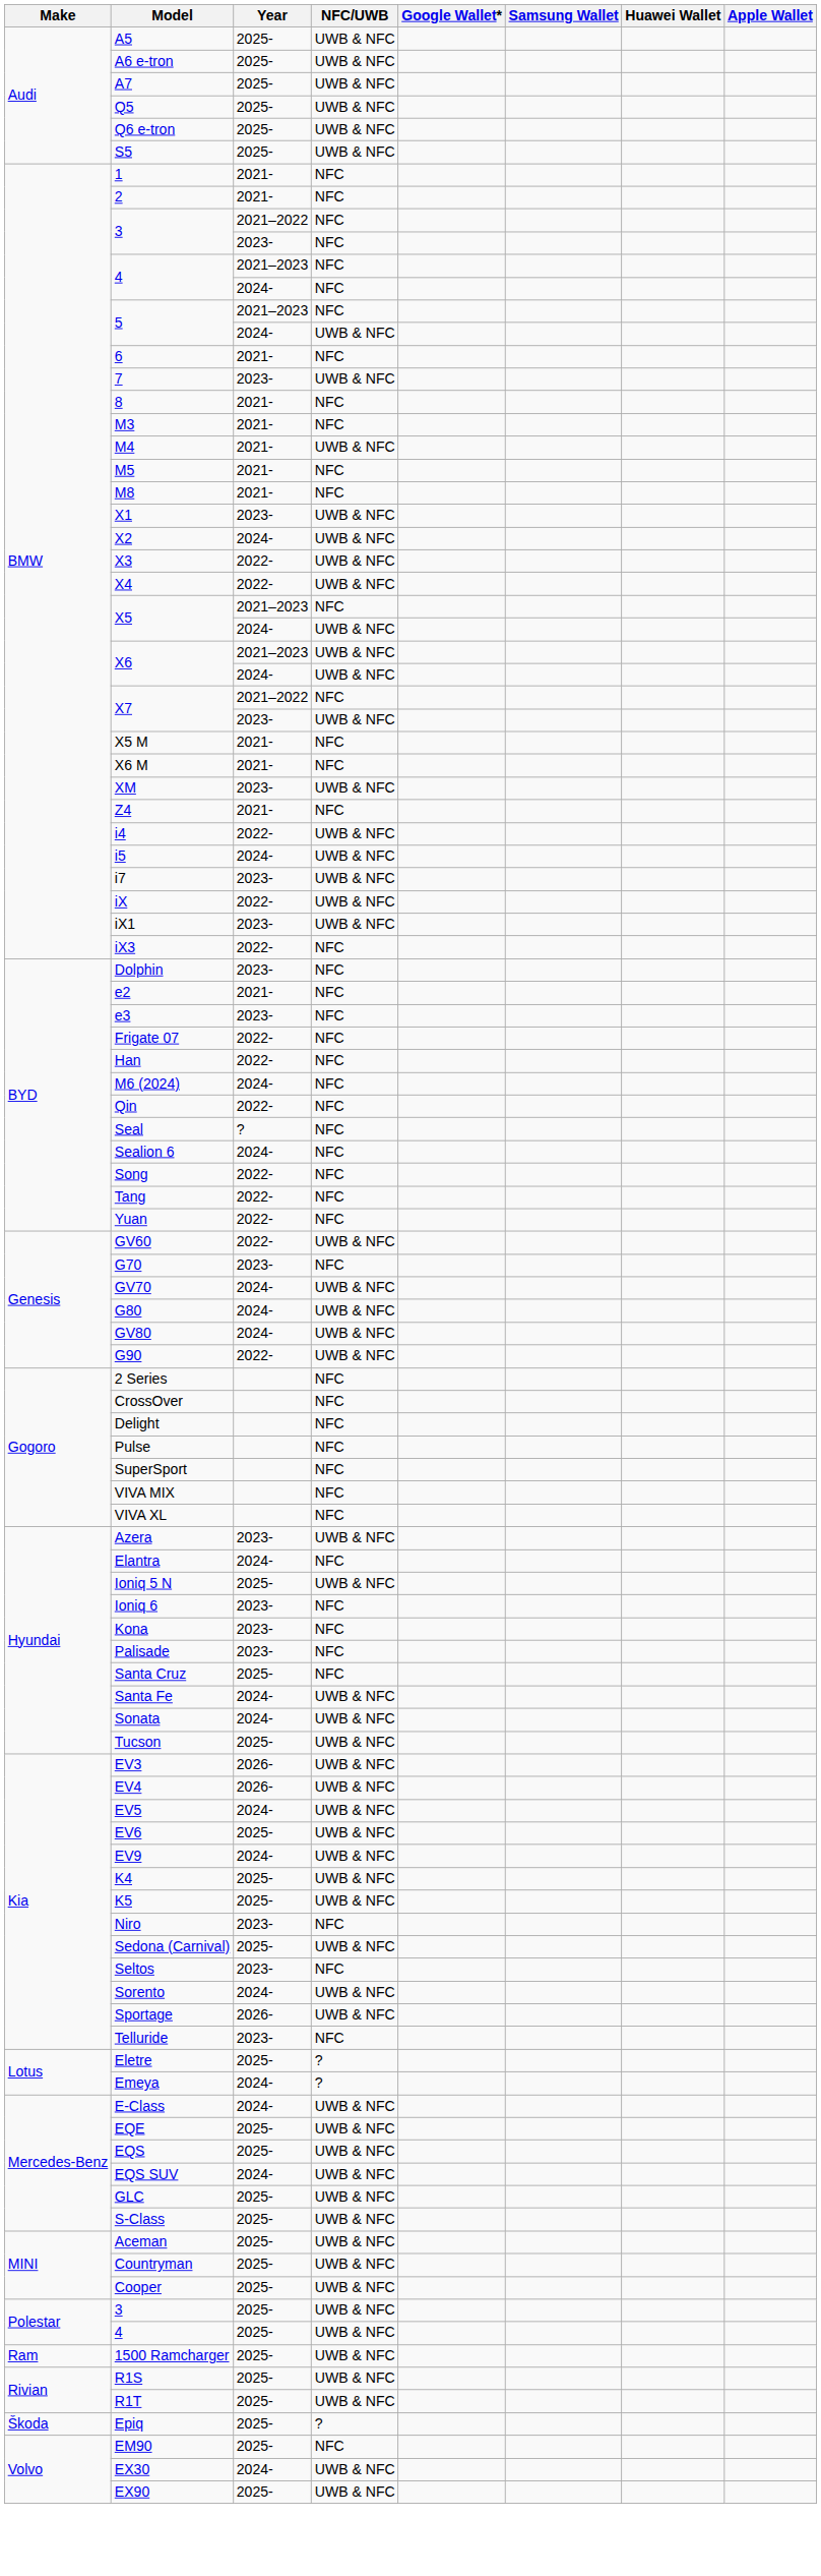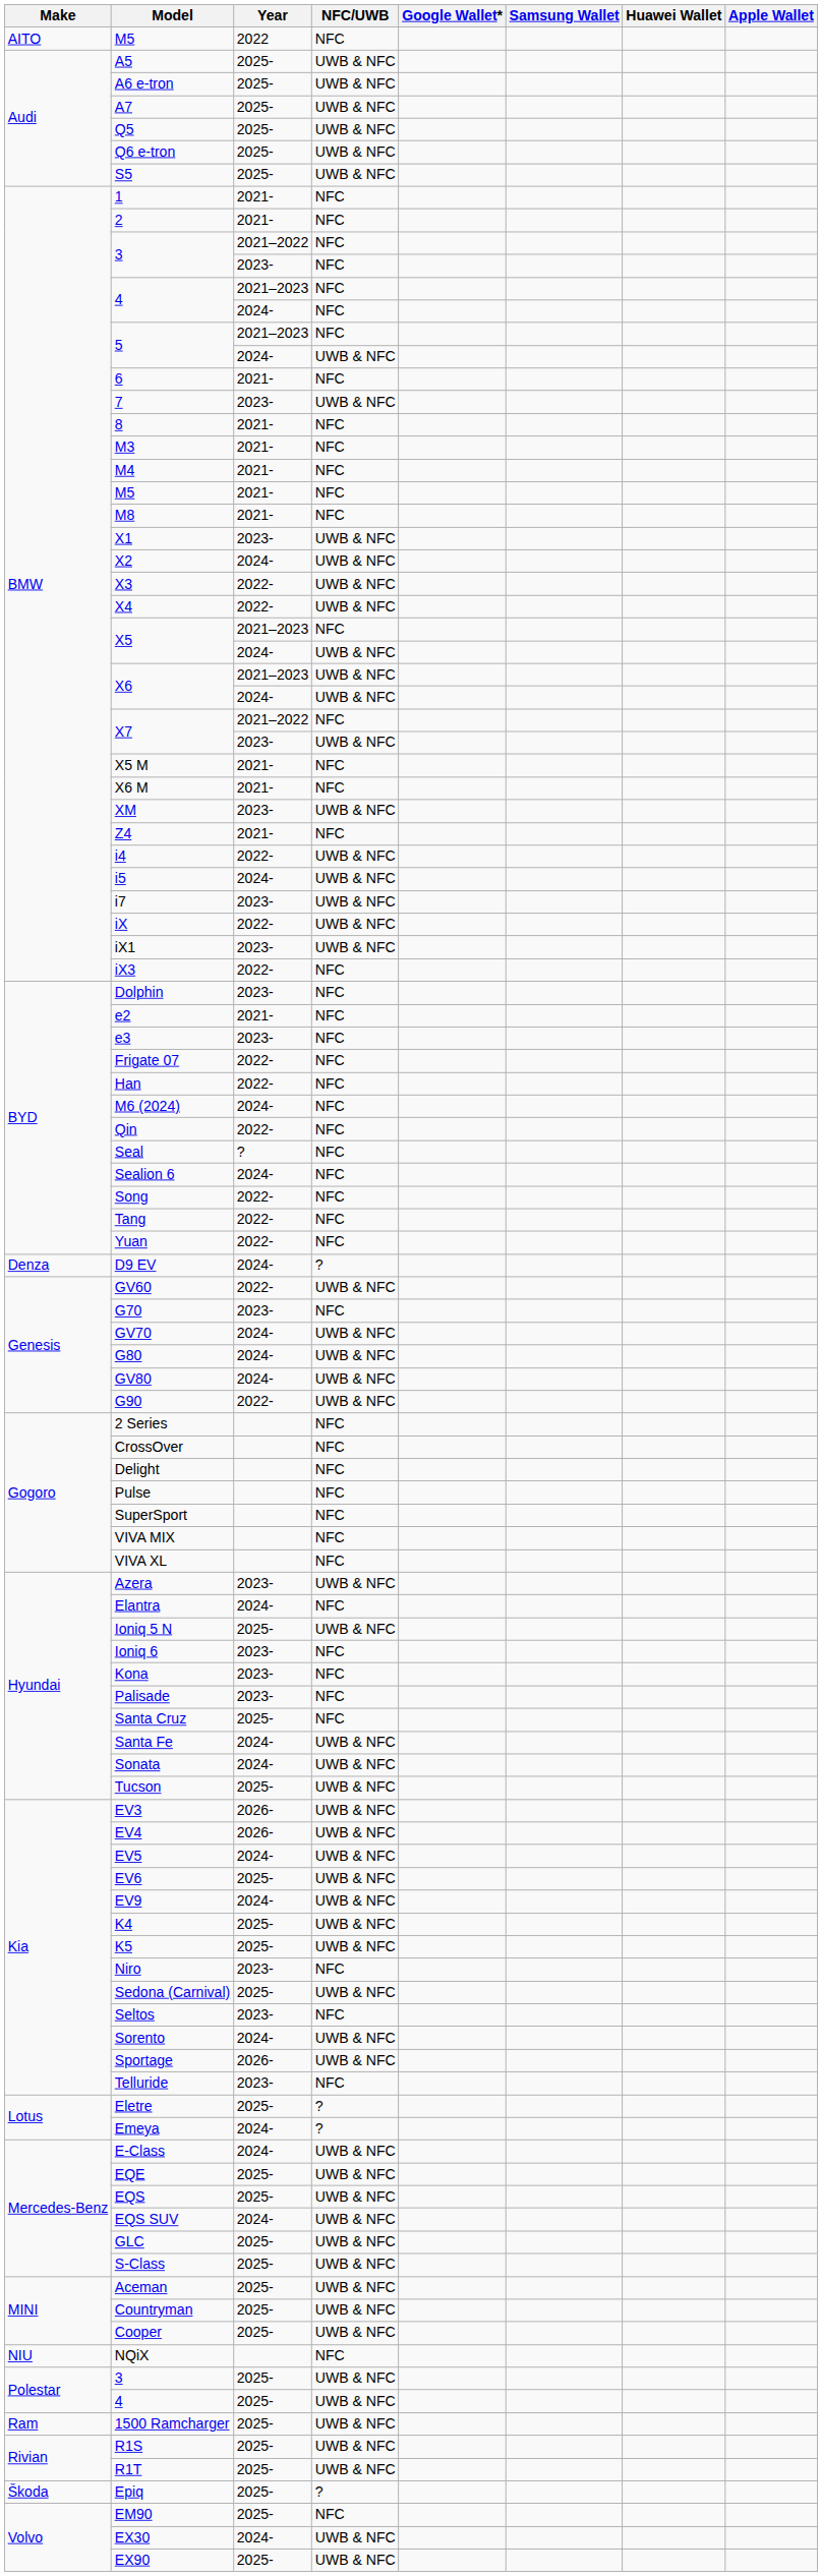 <table class="wikitable sortable">
 <tr>
 <th>Make</th>
 <th>Model</th>
 <th>Year</th>
 <th>NFC/UWB</th>
 <th><a href='#'>Google Wallet</a>*</th>
 <th><a href='#'>Samsung Wallet</a></th>
 <th>Huawei Wallet</th>
 <th><a href='#'>Apple Wallet</a></th>
+</tr>
+<tr>
+<td><a href='#'>AITO</a></td>
+<td><a href='#'>M5</a></td>
+<td>2022</td>
+<td NFC>NFC</td>
+<td></td>
+<td></td>
+<td></td>
+<td></td>
 </tr>
 <tr>
 <td rowspan="6"><a href='#'>Audi</a></td>
 <td><a href='#'>A5</a></td>
 <td>2025-</td>
 <td>UWB & NFC</td>
 <td></td>
 <td></td>
 <td></td>
 <td></td>
 </tr>
 <tr>
 <td><a href='#'>A6 e-tron</a></td>
 <td>2025-</td>
 <td>UWB & NFC</td>
 <td></td>
 <td></td>
 <td></td>
 <td></td>
 </tr>
 <tr>
 <td><a href='#'>A7</a></td>
 <td>2025-</td>
 <td>UWB & NFC</td>
 <td></td>
 <td></td>
 <td></td>
 <td></td>
 </tr>
 <tr>
 <td><a href='#'>Q5</a></td>
 <td>2025-</td>
 <td>UWB & NFC</td>
 <td></td>
 <td></td>
 <td></td>
 <td></td>
 </tr>
 <tr>
 <td><a href='#'>Q6 e-tron</a></td>
 <td>2025-</td>
 <td>UWB & NFC</td>
 <td></td>
 <td></td>
 <td></td>
 <td></td>
 </tr>
 <tr>
 <td><a href='#'>S5</a></td>
 <td>2025-</td>
 <td>UWB & NFC</td>
 <td></td>
 <td></td>
 <td></td>
 <td></td>
 </tr>
 <tr>
 <td rowspan="35"><a href='#'>BMW</a></td>
 <td><a href='#'>1</a></td>
 <td>2021-</td>
 <td>NFC</td>
 <td></td>
 <td></td>
 <td></td>
 <td></td>
 </tr>
 <tr>
 <td><a href='#'>2</a></td>
 <td>2021-</td>
 <td>NFC</td>
 <td></td>
 <td></td>
 <td></td>
 <td></td>
 </tr>
 <tr>
 <td rowspan="2"><a href='#'>3</a></td>
 <td>2021–2022</td>
 <td>NFC</td>
 <td></td>
 <td></td>
 <td></td>
 <td></td>
 </tr>
 <tr>
 <td>2023-</td>
 <td>NFC</td>
 <td></td>
 <td></td>
 <td></td>
 <td></td>
 </tr>
 <tr>
 <td rowspan="2"><a href='#'>4</a></td>
 <td>2021–2023</td>
 <td>NFC</td>
 <td></td>
 <td></td>
 <td></td>
 <td></td>
 </tr>
 <tr>
 <td>2024-</td>
 <td>NFC</td>
 <td></td>
 <td></td>
 <td></td>
 <td></td>
 </tr>
 <tr>
 <td rowspan="2"><a href='#'>5</a></td>
 <td>2021–2023</td>
 <td>NFC</td>
 <td></td>
 <td></td>
 <td></td>
 <td></td>
 </tr>
 <tr>
 <td>2024-</td>
 <td>UWB & NFC</td>
 <td></td>
 <td></td>
 <td></td>
 <td></td>
 </tr>
 <tr>
 <td><a href='#'>6</a></td>
 <td>2021-</td>
 <td>NFC</td>
 <td></td>
 <td></td>
 <td></td>
 <td></td>
 </tr>
 <tr>
 <td><a href='#'>7</a></td>
 <td>2023-</td>
 <td>UWB & NFC</td>
 <td></td>
 <td></td>
 <td></td>
 <td></td>
 </tr>
 <tr>
 <td><a href='#'>8</a></td>
 <td>2021-</td>
 <td>NFC</td>
 <td></td>
 <td></td>
 <td></td>
 <td></td>
 </tr>
 <tr>
 <td><a href='#'>M3</a></td>
 <td>2021-</td>
 <td>NFC</td>
 <td></td>
 <td></td>
 <td></td>
 <td></td>
 </tr>
 <tr>
 <td><a href='#'>M4</a></td>
 <td>2021-</td>
-<td>UWB & NFC</td>
+<td>NFC</td>
 <td></td>
 <td></td>
 <td></td>
 <td></td>
 </tr>
 <tr>
 <td><a href='#'>M5</a></td>
 <td>2021-</td>
 <td>NFC</td>
 <td></td>
 <td></td>
 <td></td>
 <td></td>
 </tr>
 <tr>
 <td><a href='#'>M8</a></td>
 <td>2021-</td>
 <td>NFC</td>
 <td></td>
 <td></td>
 <td></td>
 <td></td>
 </tr>
 <tr>
 <td><a href='#'>X1</a></td>
 <td>2023-</td>
 <td>UWB & NFC</td>
 <td></td>
 <td></td>
 <td></td>
 <td></td>
 </tr>
 <tr>
 <td><a href='#'>X2</a></td>
 <td>2024-</td>
 <td>UWB & NFC</td>
 <td></td>
 <td></td>
 <td></td>
 <td></td>
 </tr>
 <tr>
 <td><a href='#'>X3</a></td>
 <td>2022-</td>
 <td>UWB & NFC</td>
 <td></td>
 <td></td>
 <td></td>
 <td></td>
 </tr>
 <tr>
 <td><a href='#'>X4</a></td>
 <td>2022-</td>
 <td>UWB & NFC</td>
 <td></td>
 <td></td>
 <td></td>
 <td></td>
 </tr>
 <tr>
 <td rowspan="2"><a href='#'>X5</a></td>
 <td>2021–2023</td>
 <td>NFC</td>
 <td></td>
 <td></td>
 <td></td>
 <td></td>
 </tr>
 <tr>
 <td>2024-</td>
 <td>UWB & NFC</td>
 <td></td>
 <td></td>
 <td></td>
 <td></td>
 </tr>
 <tr>
 <td rowspan="2"><a href='#'>X6</a></td>
 <td>2021–2023</td>
 <td>UWB & NFC</td>
 <td></td>
 <td></td>
 <td></td>
 <td></td>
 </tr>
 <tr>
 <td>2024-</td>
 <td>UWB & NFC</td>
 <td></td>
 <td></td>
 <td></td>
 <td></td>
 </tr>
 <tr>
 <td rowspan="2"><a href='#'>X7</a></td>
 <td>2021–2022</td>
 <td>NFC</td>
 <td></td>
 <td></td>
 <td></td>
 <td></td>
 </tr>
 <tr>
 <td>2023-</td>
 <td>UWB & NFC</td>
 <td></td>
 <td></td>
 <td></td>
 <td></td>
 </tr>
 <tr>
 <td>X5 M</td>
 <td>2021-</td>
 <td>NFC</td>
 <td></td>
 <td></td>
 <td></td>
 <td></td>
 </tr>
 <tr>
 <td>X6 M</td>
 <td>2021-</td>
 <td>NFC</td>
 <td></td>
 <td></td>
 <td></td>
 <td></td>
 </tr>
 <tr>
 <td><a href='#'>XM</a></td>
 <td>2023-</td>
 <td>UWB & NFC</td>
 <td></td>
 <td></td>
 <td></td>
 <td></td>
 </tr>
 <tr>
 <td><a href='#'>Z4</a></td>
 <td>2021-</td>
 <td>NFC</td>
 <td></td>
 <td></td>
 <td></td>
 <td></td>
 </tr>
 <tr>
 <td><a href='#'>i4</a></td>
 <td>2022-</td>
 <td>UWB & NFC</td>
 <td></td>
 <td></td>
 <td></td>
 <td></td>
 </tr>
 <tr>
 <td><a href='#'>i5</a></td>
 <td>2024-</td>
 <td>UWB & NFC</td>
 <td></td>
 <td></td>
 <td></td>
 <td></td>
 </tr>
 <tr>
 <td>i7</td>
 <td>2023-</td>
 <td>UWB & NFC</td>
 <td></td>
 <td></td>
 <td></td>
 <td></td>
 </tr>
 <tr>
 <td><a href='#'>iX</a></td>
 <td>2022-</td>
 <td>UWB & NFC</td>
 <td></td>
 <td></td>
 <td></td>
 <td></td>
 </tr>
 <tr>
 <td>iX1</td>
 <td>2023-</td>
 <td>UWB & NFC</td>
 <td></td>
 <td></td>
 <td></td>
 <td></td>
 </tr>
 <tr>
 <td><a href='#'>iX3</a></td>
 <td>2022-</td>
 <td>NFC</td>
 <td></td>
 <td></td>
 <td></td>
 <td></td>
 </tr>
 <tr>
 <td rowspan="12"><a href='#'>BYD</a></td>
 <td><a href='#'>Dolphin</a></td>
 <td>2023-</td>
 <td>NFC</td>
 <td></td>
 <td></td>
 <td></td>
 <td></td>
 </tr>
 <tr>
 <td><a href='#'>e2</a></td>
 <td>2021-</td>
 <td>NFC</td>
 <td></td>
 <td></td>
 <td></td>
 <td></td>
 </tr>
 <tr>
 <td><a href='#'>e3</a></td>
 <td>2023-</td>
 <td>NFC</td>
 <td></td>
 <td></td>
 <td></td>
 <td></td>
 </tr>
 <tr>
 <td><a href='#'>Frigate 07</a></td>
 <td>2022-</td>
 <td>NFC</td>
 <td></td>
 <td></td>
 <td></td>
 <td></td>
 </tr>
 <tr>
 <td><a href='#'>Han</a></td>
 <td>2022-</td>
 <td>NFC</td>
 <td></td>
 <td></td>
 <td></td>
 <td></td>
 </tr>
 <tr>
 <td><a href='#'>M6 (2024)</a></td>
 <td>2024-</td>
 <td>NFC</td>
 <td></td>
 <td></td>
 <td></td>
 <td></td>
 </tr>
 <tr>
 <td><a href='#'>Qin</a></td>
 <td>2022-</td>
 <td>NFC</td>
 <td></td>
 <td></td>
 <td></td>
 <td></td>
 </tr>
 <tr>
 <td><a href='#'>Seal</a></td>
 <td>?</td>
 <td>NFC</td>
 <td></td>
 <td></td>
 <td></td>
 <td></td>
 </tr>
 <tr>
 <td><a href='#'>Sealion 6</a></td>
 <td>2024-</td>
 <td>NFC</td>
 <td></td>
 <td></td>
 <td></td>
 <td></td>
 </tr>
 <tr>
 <td><a href='#'>Song</a></td>
 <td>2022-</td>
 <td>NFC</td>
 <td></td>
 <td></td>
 <td></td>
 <td></td>
 </tr>
 <tr>
 <td><a href='#'>Tang</a></td>
 <td>2022-</td>
 <td>NFC</td>
 <td></td>
 <td></td>
 <td></td>
 <td></td>
 </tr>
 <tr>
 <td><a href='#'>Yuan</a></td>
 <td>2022-</td>
 <td>NFC</td>
+<td></td>
+<td></td>
+<td></td>
+<td></td>
+</tr>
+<tr>
+<td><a href='#'>Denza</a></td>
+<td><a href='#'>D9 EV</a></td>
+<td>2024-</td>
+<td>?</td>
 <td></td>
 <td></td>
 <td></td>
 <td></td>
 </tr>
 <tr>
 <td rowspan="6"><a href='#'>Genesis</a></td>
 <td><a href='#'>GV60</a></td>
 <td>2022-</td>
 <td>UWB & NFC</td>
 <td></td>
 <td></td>
 <td></td>
 <td></td>
 </tr>
 <tr>
 <td><a href='#'>G70</a></td>
 <td>2023-</td>
 <td>NFC</td>
 <td></td>
 <td></td>
 <td></td>
 <td></td>
 </tr>
 <tr>
 <td><a href='#'>GV70</a></td>
 <td>2024-</td>
 <td>UWB & NFC</td>
 <td></td>
 <td></td>
 <td></td>
 <td></td>
 </tr>
 <tr>
 <td><a href='#'>G80</a></td>
 <td>2024-</td>
 <td>UWB & NFC</td>
 <td></td>
 <td></td>
 <td></td>
 <td></td>
 </tr>
 <tr>
 <td><a href='#'>GV80</a></td>
 <td>2024-</td>
 <td>UWB & NFC</td>
 <td></td>
 <td></td>
 <td></td>
 <td></td>
 </tr>
 <tr>
 <td><a href='#'>G90</a></td>
 <td>2022-</td>
 <td>UWB & NFC</td>
 <td></td>
 <td></td>
 <td></td>
 <td></td>
 </tr>
 <tr>
 <td rowspan="7"><a href='#'>Gogoro</a></td>
 <td>2 Series</td>
 <td></td>
 <td>NFC</td>
 <td></td>
 <td></td>
 <td></td>
 <td></td>
 </tr>
 <tr>
 <td>CrossOver</td>
 <td></td>
 <td>NFC</td>
 <td></td>
 <td></td>
 <td></td>
 <td></td>
 </tr>
 <tr>
 <td>Delight</td>
 <td></td>
 <td>NFC</td>
 <td></td>
 <td></td>
 <td></td>
 <td></td>
 </tr>
 <tr>
 <td>Pulse</td>
 <td></td>
 <td>NFC</td>
 <td></td>
 <td></td>
 <td></td>
 <td></td>
 </tr>
 <tr>
 <td>SuperSport</td>
 <td></td>
 <td>NFC</td>
 <td></td>
 <td></td>
 <td></td>
 <td></td>
 </tr>
 <tr>
 <td>VIVA MIX</td>
 <td></td>
 <td>NFC</td>
 <td></td>
 <td></td>
 <td></td>
 <td></td>
 </tr>
 <tr>
 <td>VIVA XL</td>
 <td></td>
 <td>NFC</td>
 <td></td>
 <td></td>
 <td></td>
 <td></td>
 </tr>
 <tr>
 <td rowspan="10"><a href='#'>Hyundai</a></td>
 <td><a href='#'>Azera</a></td>
 <td>2023-</td>
 <td>UWB & NFC</td>
 <td></td>
 <td></td>
 <td></td>
 <td></td>
 </tr>
 <tr>
 <td><a href='#'>Elantra</a></td>
 <td>2024-</td>
 <td>NFC</td>
 <td></td>
 <td></td>
 <td></td>
 <td></td>
 </tr>
 <tr>
 <td><a href='#'>Ioniq 5 N</a></td>
 <td>2025-</td>
 <td>UWB & NFC</td>
 <td></td>
 <td></td>
 <td></td>
 <td></td>
 </tr>
 <tr>
 <td><a href='#'>Ioniq 6</a></td>
 <td>2023-</td>
 <td>NFC</td>
 <td></td>
 <td></td>
 <td></td>
 <td></td>
 </tr>
 <tr>
 <td><a href='#'>Kona</a></td>
 <td>2023-</td>
 <td>NFC</td>
 <td></td>
 <td></td>
 <td></td>
 <td></td>
 </tr>
 <tr>
 <td><a href='#'>Palisade</a></td>
 <td>2023-</td>
 <td>NFC</td>
 <td></td>
 <td></td>
 <td></td>
 <td></td>
 </tr>
 <tr>
 <td><a href='#'>Santa Cruz</a></td>
 <td>2025-</td>
 <td>NFC</td>
 <td></td>
 <td></td>
 <td></td>
 <td></td>
 </tr>
 <tr>
 <td><a href='#'>Santa Fe</a></td>
 <td>2024-</td>
 <td>UWB & NFC</td>
 <td></td>
 <td></td>
 <td></td>
 <td></td>
 </tr>
 <tr>
 <td><a href='#'>Sonata</a></td>
 <td>2024-</td>
 <td>UWB & NFC</td>
 <td></td>
 <td></td>
 <td></td>
 <td></td>
 </tr>
 <tr>
 <td><a href='#'>Tucson</a></td>
 <td>2025-</td>
 <td>UWB & NFC</td>
 <td></td>
 <td></td>
 <td></td>
 <td></td>
 </tr>
 <tr>
 <td rowspan="13"><a href='#'>Kia</a></td>
 <td><a href='#'>EV3</a></td>
 <td>2026-</td>
 <td>UWB & NFC</td>
 <td></td>
 <td></td>
 <td></td>
 <td></td>
 </tr>
 <tr>
 <td><a href='#'>EV4</a></td>
 <td>2026-</td>
 <td>UWB & NFC</td>
 <td></td>
 <td></td>
 <td></td>
 <td></td>
 </tr>
 <tr>
 <td><a href='#'>EV5</a></td>
 <td>2024-</td>
 <td>UWB & NFC</td>
 <td></td>
 <td></td>
 <td></td>
 <td></td>
 </tr>
 <tr>
 <td><a href='#'>EV6</a></td>
 <td>2025-</td>
 <td>UWB & NFC</td>
 <td></td>
 <td></td>
 <td></td>
 <td></td>
 </tr>
 <tr>
 <td><a href='#'>EV9</a></td>
 <td>2024-</td>
 <td>UWB & NFC</td>
 <td></td>
 <td></td>
 <td></td>
 <td></td>
 </tr>
 <tr>
 <td><a href='#'>K4</a></td>
 <td>2025-</td>
 <td>UWB & NFC</td>
 <td></td>
 <td></td>
 <td></td>
 <td></td>
 </tr>
 <tr>
 <td><a href='#'>K5</a></td>
 <td>2025-</td>
 <td>UWB & NFC</td>
 <td></td>
 <td></td>
 <td></td>
 <td></td>
 </tr>
 <tr>
 <td><a href='#'>Niro</a></td>
 <td>2023-</td>
 <td>NFC</td>
 <td></td>
 <td></td>
 <td></td>
 <td></td>
 </tr>
 <tr>
 <td><a href='#'>Sedona (Carnival)</a></td>
 <td>2025-</td>
 <td>UWB & NFC</td>
 <td></td>
 <td></td>
 <td></td>
 <td></td>
 </tr>
 <tr>
 <td><a href='#'>Seltos</a></td>
 <td>2023-</td>
 <td>NFC</td>
 <td></td>
 <td></td>
 <td></td>
 <td></td>
 </tr>
 <tr>
 <td><a href='#'>Sorento</a></td>
 <td>2024-</td>
 <td>UWB & NFC</td>
 <td></td>
 <td></td>
 <td></td>
 <td></td>
 </tr>
 <tr>
 <td><a href='#'>Sportage</a></td>
 <td>2026-</td>
 <td>UWB & NFC</td>
 <td></td>
 <td></td>
 <td></td>
 <td></td>
 </tr>
 <tr>
 <td><a href='#'>Telluride</a></td>
 <td>2023-</td>
 <td>NFC</td>
 <td></td>
 <td></td>
 <td></td>
 <td></td>
 </tr>
 <tr>
 <td rowspan="2"><a href='#'>Lotus</a></td>
 <td><a href='#'>Eletre</a></td>
 <td>2025-</td>
 <td>?</td>
 <td></td>
 <td></td>
 <td></td>
 <td></td>
 </tr>
 <tr>
 <td><a href='#'>Emeya</a></td>
 <td>2024-</td>
 <td>?</td>
 <td></td>
 <td></td>
 <td></td>
 <td></td>
 </tr>
 <tr>
 <td rowspan="6"><a href='#'>Mercedes-Benz</a></td>
 <td><a href='#'>E-Class</a></td>
 <td>2024-</td>
 <td>UWB & NFC</td>
 <td></td>
 <td></td>
 <td></td>
 <td></td>
 </tr>
 <tr>
 <td><a href='#'>EQE</a></td>
 <td>2025-</td>
 <td>UWB & NFC</td>
 <td></td>
 <td></td>
 <td></td>
 <td></td>
 </tr>
 <tr>
 <td><a href='#'>EQS</a></td>
 <td>2025-</td>
 <td>UWB & NFC</td>
 <td></td>
 <td></td>
 <td></td>
 <td></td>
 </tr>
 <tr>
 <td><a href='#'>EQS SUV</a></td>
 <td>2024-</td>
 <td>UWB & NFC</td>
 <td></td>
 <td></td>
 <td></td>
 <td></td>
 </tr>
 <tr>
 <td><a href='#'>GLC</a></td>
 <td>2025-</td>
 <td>UWB & NFC</td>
 <td></td>
 <td></td>
 <td></td>
 <td></td>
 </tr>
 <tr>
 <td><a href='#'>S-Class</a></td>
 <td>2025-</td>
 <td>UWB & NFC</td>
 <td></td>
 <td></td>
 <td></td>
 <td></td>
 </tr>
 <tr>
 <td rowspan="3"><a href='#'>MINI</a></td>
 <td><a href='#'>Aceman</a></td>
 <td>2025-</td>
 <td>UWB & NFC</td>
 <td></td>
 <td></td>
 <td></td>
 <td></td>
 </tr>
 <tr>
 <td><a href='#'>Countryman</a></td>
 <td>2025-</td>
 <td>UWB & NFC</td>
 <td></td>
 <td></td>
 <td></td>
 <td></td>
 </tr>
 <tr>
 <td><a href='#'>Cooper</a></td>
 <td>2025-</td>
 <td>UWB & NFC</td>
 <td></td>
 <td></td>
 <td></td>
 <td></td>
 </tr>
 <tr>
+<td><a href='#'>NIU</a></td>
+<td>NQiX</td>
+<td></td>
+<td>NFC</td>
+<td></td>
+<td></td>
+<td></td>
+<td></td>
+</tr>
+<tr>
 <td rowspan="2"><a href='#'>Polestar</a></td>
 <td><a href='#'>3</a></td>
 <td>2025-</td>
 <td>UWB & NFC</td>
 <td></td>
 <td></td>
 <td></td>
 <td></td>
 </tr>
 <tr>
 <td><a href='#'>4</a></td>
 <td>2025-</td>
 <td>UWB & NFC</td>
 <td></td>
 <td></td>
 <td></td>
 <td></td>
 </tr>
 <tr>
 <td><a href='#'>Ram</a></td>
 <td><a href='#'>1500 Ramcharger</a></td>
 <td>2025-</td>
 <td>UWB & NFC</td>
 <td></td>
 <td></td>
 <td></td>
 <td></td>
 </tr>
 <tr>
 <td rowspan="2"><a href='#'>Rivian</a></td>
 <td><a href='#'>R1S</a></td>
 <td>2025-</td>
 <td>UWB & NFC</td>
 <td></td>
 <td></td>
 <td></td>
 <td></td>
 </tr>
 <tr>
 <td><a href='#'>R1T</a></td>
 <td>2025-</td>
 <td>UWB & NFC</td>
 <td></td>
 <td></td>
 <td></td>
 <td></td>
 </tr>
 <tr>
 <td><a href='#'>Škoda</a></td>
 <td><a href='#'>Epiq</a></td>
 <td>2025-</td>
 <td>?</td>
 <td></td>
 <td></td>
 <td></td>
 <td></td>
 </tr>
 <tr>
 <td rowspan="3"><a href='#'>Volvo</a></td>
 <td><a href='#'>EM90</a></td>
 <td>2025-</td>
 <td>NFC</td>
 <td></td>
 <td></td>
 <td></td>
 <td></td>
 </tr>
 <tr>
 <td><a href='#'>EX30</a></td>
 <td>2024-</td>
 <td>UWB & NFC</td>
 <td></td>
 <td></td>
 <td></td>
 <td></td>
 </tr>
 <tr>
 <td><a href='#'>EX90</a></td>
 <td>2025-</td>
 <td>UWB & NFC</td>
 <td></td>
 <td></td>
 <td></td>
 <td></td>
 </tr>
 </table>
